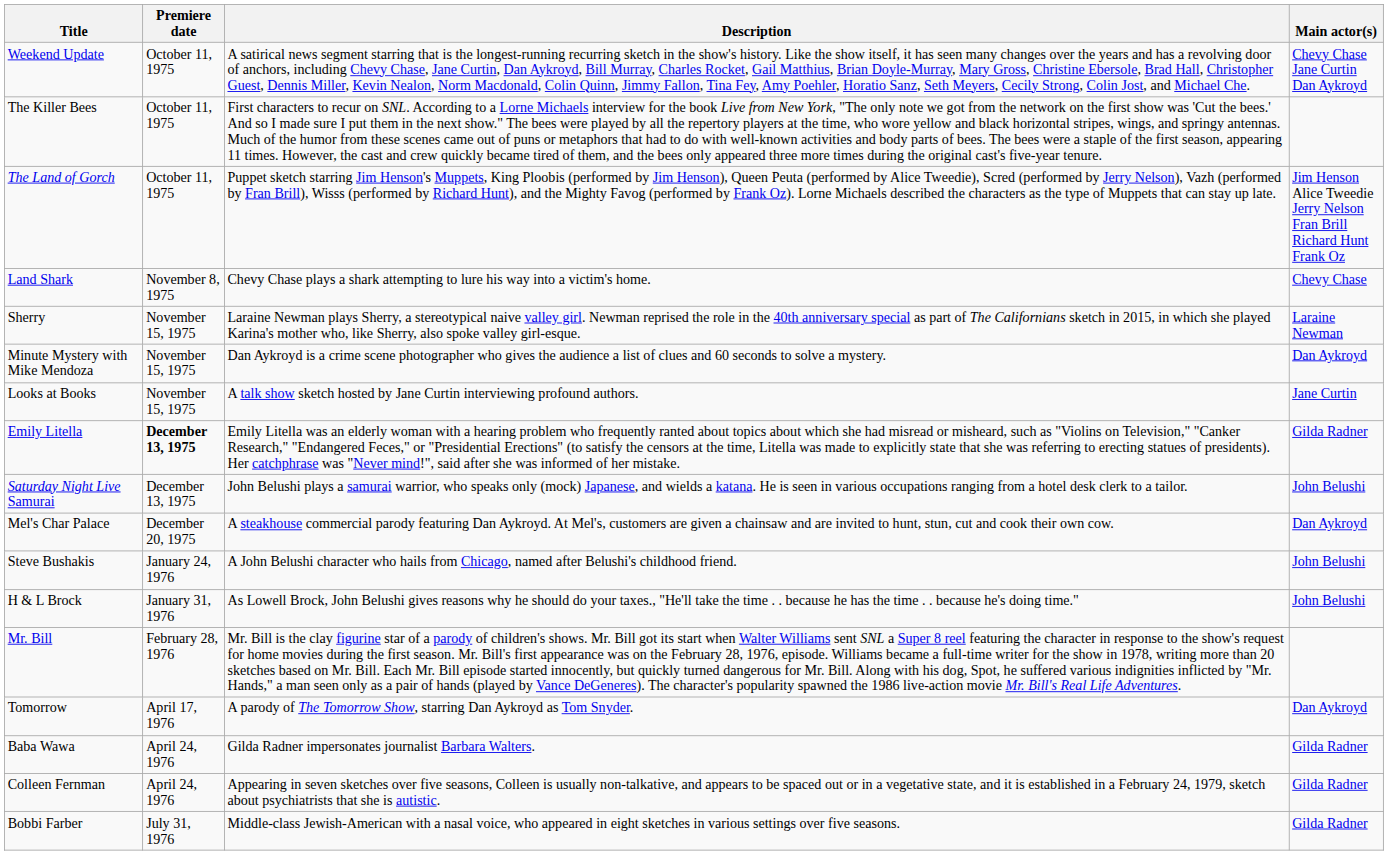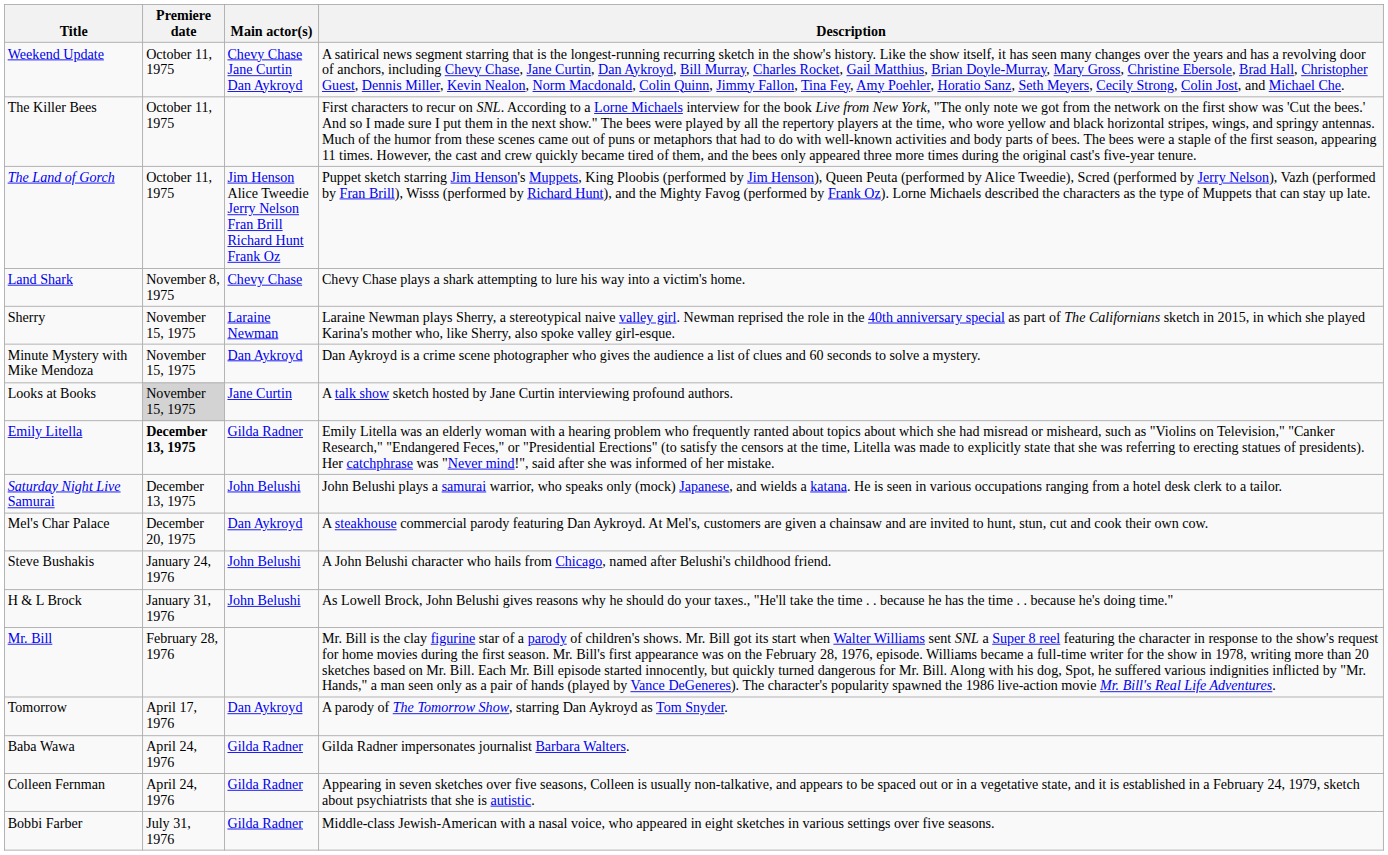 <table class="wikitable">
 <tr>
 <th style="vertical-align:bottom; width:150px;">Title</th>
 <th style="vertical-align:bottom; width:85px;" class="unsortable">Premiere date</th>
+<th style="vertical-align:bottom; width:100px;">Main actor(s)</th>
 <th style="vertical-align:bottom;" class="unsortable">Description</th>
-<th style="vertical-align:bottom; width:100px;">Main actor(s)</th>
 </tr>
 <tr style="vertical-align:top;">
 <td><a href='#'>Weekend Update</a></td>
 <td>October 11, 1975</td>
+<td><a href='#'>Chevy Chase</a><br><a href='#'>Jane Curtin</a><br><a href='#'>Dan Aykroyd</a></td>
 <td>A satirical news segment starring that is the longest-running recurring sketch in the show's history. Like the show itself, it has seen many changes over the years and has a revolving door of anchors, including <a href='#'>Chevy Chase</a>, <a href='#'>Jane Curtin</a>, <a href='#'>Dan Aykroyd</a>, <a href='#'>Bill Murray</a>, <a href='#'>Charles Rocket</a>, <a href='#'>Gail Matthius</a>, <a href='#'>Brian Doyle-Murray</a>, <a href='#'>Mary Gross</a>, <a href='#'>Christine Ebersole</a>, <a href='#'>Brad Hall</a>, <a href='#'>Christopher Guest</a>, <a href='#'>Dennis Miller</a>, <a href='#'>Kevin Nealon</a>, <a href='#'>Norm Macdonald</a>, <a href='#'>Colin Quinn</a>, <a href='#'>Jimmy Fallon</a>, <a href='#'>Tina Fey</a>, <a href='#'>Amy Poehler</a>, <a href='#'>Horatio Sanz</a>, <a href='#'>Seth Meyers</a>, <a href='#'>Cecily Strong</a>, <a href='#'>Colin Jost</a>, and <a href='#'>Michael Che</a>.</td>
-<td><a href='#'>Chevy Chase</a><br><a href='#'>Jane Curtin</a><br><a href='#'>Dan Aykroyd</a></td>
 </tr>
 <tr style="vertical-align:top;">
 <td>The Killer Bees</td>
 <td>October 11, 1975</td>
+<td></td>
 <td>First characters to recur on <em>SNL</em>. According to a <a href='#'>Lorne Michaels</a> interview for the book <em>Live from New York</em>, "The only note we got from the network on the first show was 'Cut the bees.' And so I made sure I put them in the next show." The bees were played by all the repertory players at the time, who wore yellow and black horizontal stripes, wings, and springy antennas. Much of the humor from these scenes came out of puns or metaphors that had to do with well-known activities and body parts of bees. The bees were a staple of the first season, appearing 11 times. However, the cast and crew quickly became tired of them, and the bees only appeared three more times during the original cast's five-year tenure.</td>
-<td></td>
 </tr>
 <tr style="vertical-align:top;">
 <td><em><a href='#'>The Land of Gorch</a></em></td>
 <td>October 11, 1975</td>
+<td><a href='#'>Jim Henson</a><br>Alice Tweedie<br><a href='#'>Jerry Nelson</a><br><a href='#'>Fran Brill</a><br><a href='#'>Richard Hunt</a><br><a href='#'>Frank Oz</a></td>
 <td>Puppet sketch starring <a href='#'>Jim Henson</a>'s <a href='#'>Muppets</a>, King Ploobis (performed by <a href='#'>Jim Henson</a>), Queen Peuta (performed by Alice Tweedie), Scred (performed by <a href='#'>Jerry Nelson</a>), Vazh (performed by <a href='#'>Fran Brill</a>), Wisss (performed by <a href='#'>Richard Hunt</a>), and the Mighty Favog (performed by <a href='#'>Frank Oz</a>). Lorne Michaels described the characters as the type of Muppets that can stay up late.</td>
-<td><a href='#'>Jim Henson</a><br>Alice Tweedie<br><a href='#'>Jerry Nelson</a><br><a href='#'>Fran Brill</a><br><a href='#'>Richard Hunt</a><br><a href='#'>Frank Oz</a></td>
 </tr>
 <tr style="vertical-align:top;">
 <td><a href='#'>Land Shark</a></td>
 <td>November 8, 1975</td>
+<td><a href='#'>Chevy Chase</a></td>
 <td>Chevy Chase plays a shark attempting to lure his way into a victim's home.</td>
-<td><a href='#'>Chevy Chase</a></td>
 </tr>
 <tr style="vertical-align:top;">
 <td>Sherry</td>
 <td>November 15, 1975</td>
+<td><a href='#'>Laraine Newman</a></td>
 <td>Laraine Newman plays Sherry, a stereotypical naive <a href='#'>valley girl</a>. Newman reprised the role in the <a href='#'>40th anniversary special</a> as part of <em>The Californians</em> sketch in 2015, in which she played Karina's mother who, like Sherry, also spoke valley girl-esque.</td>
-<td><a href='#'>Laraine Newman</a></td>
 </tr>
 <tr style="vertical-align:top;">
 <td>Minute Mystery with Mike Mendoza</td>
 <td>November 15, 1975</td>
+<td><a href='#'>Dan Aykroyd</a></td>
 <td>Dan Aykroyd is a crime scene photographer who gives the audience a list of clues and 60 seconds to solve a mystery.</td>
-<td><a href='#'>Dan Aykroyd</a></td>
 </tr>
 <tr style="vertical-align:top;">
 <td>Looks at Books</td>
-<td>November 15, 1975</td>
+<td style="background: lightgrey;">November 15, 1975</td>
+<td><a href='#'>Jane Curtin</a></td>
 <td>A <a href='#'>talk show</a> sketch hosted by Jane Curtin interviewing profound authors.</td>
-<td><a href='#'>Jane Curtin</a></td>
 </tr>
 <tr style="vertical-align:top;">
 <td><a href='#'>Emily Litella</a></td>
 <td><strong>December 13, 1975</strong></td>
+<td><a href='#'>Gilda Radner</a></td>
 <td>Emily Litella was an elderly woman with a hearing problem who frequently ranted about topics about which she had misread or misheard, such as "Violins on Television," "Canker Research," "Endangered Feces," or "Presidential Erections" (to satisfy the censors at the time, Litella was made to explicitly state that she was referring to erecting statues of presidents). Her <a href='#'>catchphrase</a> was "<a href='#'>Never mind</a>!", said after she was informed of her mistake.</td>
-<td><a href='#'>Gilda Radner</a></td>
 </tr>
 <tr style="vertical-align:top;">
 <td><a href='#'><em>Saturday Night Live</em> Samurai</a></td>
 <td>December 13, 1975</td>
+<td><a href='#'>John Belushi</a></td>
 <td>John Belushi plays a <a href='#'>samurai</a> warrior, who speaks only (mock) <a href='#'>Japanese</a>, and wields a <a href='#'>katana</a>. He is seen in various occupations ranging from a hotel desk clerk to a tailor.</td>
-<td><a href='#'>John Belushi</a></td>
 </tr>
 <tr style="vertical-align:top;">
 <td>Mel's Char Palace</td>
 <td>December 20, 1975</td>
+<td><a href='#'>Dan Aykroyd</a></td>
 <td>A <a href='#'>steakhouse</a> commercial parody featuring Dan Aykroyd. At Mel's, customers are given a chainsaw and are invited to hunt, stun, cut and cook their own cow.</td>
-<td><a href='#'>Dan Aykroyd</a></td>
 </tr>
 <tr style="vertical-align:top;">
 <td>Steve Bushakis</td>
 <td>January 24, 1976</td>
+<td><a href='#'>John Belushi</a></td>
 <td>A John Belushi character who hails from <a href='#'>Chicago</a>, named after Belushi's childhood friend.</td>
-<td><a href='#'>John Belushi</a></td>
 </tr>
 <tr style="vertical-align:top;">
 <td>H & L Brock</td>
 <td>January 31, 1976</td>
+<td><a href='#'>John Belushi</a></td>
 <td>As Lowell Brock, John Belushi gives reasons why he should do your taxes., "He'll take the time . . because he has the time . . because he's doing time."</td>
-<td><a href='#'>John Belushi</a></td>
 </tr>
 <tr style="vertical-align:top;">
 <td><a href='#'>Mr. Bill</a></td>
 <td>February 28, 1976</td>
+<td></td>
 <td>Mr. Bill is the clay <a href='#'>figurine</a> star of a <a href='#'>parody</a> of children's shows. Mr. Bill got its start when <a href='#'>Walter Williams</a> sent <em>SNL</em> a <a href='#'>Super 8 reel</a> featuring the character in response to the show's request for home movies during the first season. Mr. Bill's first appearance was on the February 28, 1976, episode. Williams became a full-time writer for the show in 1978, writing more than 20 sketches based on Mr. Bill. Each Mr. Bill episode started innocently, but quickly turned dangerous for Mr. Bill. Along with his dog, Spot, he suffered various indignities inflicted by "Mr. Hands," a man seen only as a pair of hands (played by <a href='#'>Vance DeGeneres</a>). The character's popularity spawned the 1986 live-action movie <em><a href='#'>Mr. Bill's Real Life Adventures</a></em>.</td>
-<td></td>
 </tr>
 <tr style="vertical-align:top;">
 <td>Tomorrow</td>
 <td>April 17, 1976</td>
+<td><a href='#'>Dan Aykroyd</a></td>
 <td>A parody of <em><a href='#'>The Tomorrow Show</a></em>, starring Dan Aykroyd as <a href='#'>Tom Snyder</a>.</td>
-<td><a href='#'>Dan Aykroyd</a></td>
 </tr>
 <tr style="vertical-align:top;">
 <td>Baba Wawa</td>
 <td>April 24, 1976</td>
+<td><a href='#'>Gilda Radner</a></td>
 <td>Gilda Radner impersonates journalist <a href='#'>Barbara Walters</a>.</td>
-<td><a href='#'>Gilda Radner</a></td>
 </tr>
 <tr style="vertical-align:top;">
 <td>Colleen Fernman</td>
 <td>April 24, 1976</td>
+<td><a href='#'>Gilda Radner</a></td>
 <td>Appearing in seven sketches over five seasons, Colleen is usually non-talkative, and appears to be spaced out or in a vegetative state, and it is established in a February 24, 1979, sketch about psychiatrists that she is <a href='#'>autistic</a>.</td>
-<td><a href='#'>Gilda Radner</a></td>
 </tr>
 <tr style="vertical-align:top;">
 <td>Bobbi Farber</td>
 <td>July 31, 1976</td>
+<td><a href='#'>Gilda Radner</a></td>
 <td>Middle-class Jewish-American with a nasal voice, who appeared in eight sketches in various settings over five seasons.</td>
-<td><a href='#'>Gilda Radner</a></td>
 </tr>
 </table>
